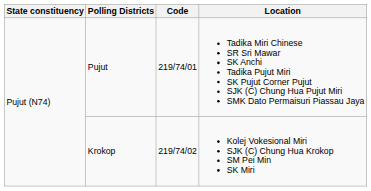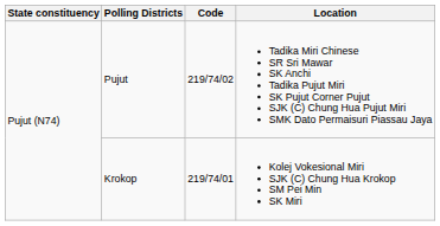 <table class="wikitable sortable mw-collapsible" style="white-space:nowrap;font-size:85%">
 <tr>
 <th>State constituency</th>
 <th>Polling Districts</th>
 <th>Code</th>
 <th>Location</th>
 </tr>
 <tr>
 <td rowspan="2">Pujut (N74)</td>
 <td>Pujut</td>
-<td>219/74/01</td>
+<td>219/74/02</td>
 <td><br><ul><li>Tadika Miri Chinese</li><li>SR Sri Mawar</li><li>SK Anchi</li><li>Tadika Pujut Miri</li><li>SK Pujut Corner Pujut</li><li>SJK (C) Chung Hua Pujut Miri</li><li>SMK Dato Permaisuri Piassau Jaya</li></ul></td>
 </tr>
 <tr>
 <td>Krokop</td>
-<td>219/74/02</td>
+<td>219/74/01</td>
 <td><br><ul><li>Kolej Vokesional Miri</li><li>SJK (C) Chung Hua Krokop</li><li>SM Pei Min</li><li>SK Miri</li></ul></td>
 </tr>
 </table>
